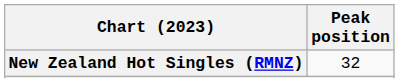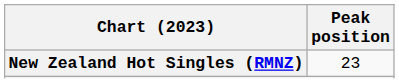 <table class="wikitable sortable plainrowheaders" style="text-align:center">
 <tr>
 <th scope="col">Chart (2023)</th>
 <th scope="col">Peak<br>position</th>
 </tr>
 <tr>
 <th scope="row">New Zealand Hot Singles (<a href='#'>RMNZ</a>)</th>
-<td>32</td>
+<td>23</td>
 </tr>
 <tr>
 </tr>
 <tr>
 </tr>
 </table>
